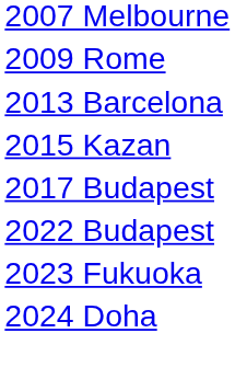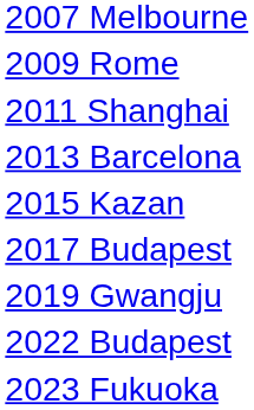 <table>
 <tr>
 <td><a href='#'>2007 Melbourne</a></td>
 <td></td>
 <td></td>
 <td></td>
 </tr>
 <tr>
 <td><a href='#'>2009 Rome</a><br></td>
+<td></td>
+<td></td>
+<td></td>
+</tr>
+<tr>
+<td><a href='#'>2011 Shanghai</a><br></td>
 <td></td>
 <td></td>
 <td></td>
 </tr>
 <tr>
 <td><a href='#'>2013 Barcelona</a><br></td>
 <td></td>
 <td></td>
 <td></td>
 </tr>
 <tr>
 <td><a href='#'>2015 Kazan</a><br></td>
 <td></td>
 <td></td>
 <td></td>
 </tr>
 <tr>
 <td><a href='#'>2017 Budapest</a><br></td>
 <td></td>
 <td></td>
 <td></td>
 </tr>
 <tr>
+<td><a href='#'>2019 Gwangju</a><br></td>
+<td></td>
+<td></td>
+<td></td>
+</tr>
+<tr>
 <td><a href='#'>2022 Budapest</a><br></td>
 <td></td>
 <td></td>
 <td></td>
 </tr>
 <tr>
 <td><a href='#'>2023 Fukuoka</a><br></td>
 <td></td>
 <td></td>
 <td></td>
 </tr>
-<tr>
-<td><a href='#'>2024 Doha</a><br></td>
-<td></td>
-<td></td>
-<td></td>
-</tr>
 </table>
